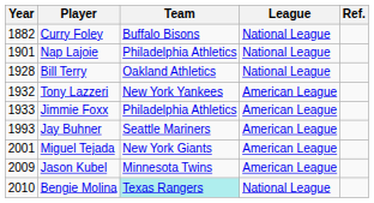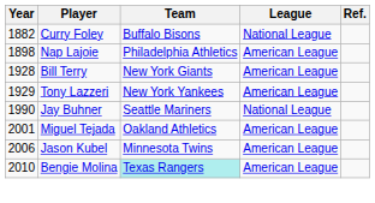 <table class="wikitable">
 <tr>
 <th>Year</th>
 <th>Player</th>
 <th>Team</th>
 <th>League</th>
 <th>Ref.</th>
 </tr>
 <tr>
 <td>1882</td>
 <td><a href='#'>Curry Foley</a></td>
 <td><a href='#'>Buffalo Bisons</a></td>
 <td><a href='#'>National League</a></td>
 <td></td>
 </tr>
 <tr>
-<td>1901</td>
+<td>1898</td>
 <td><a href='#'>Nap Lajoie</a></td>
 <td><a href='#'>Philadelphia Athletics</a></td>
-<td><a href='#'>National League</a></td>
+<td><a href='#'>American League</a></td>
 <td></td>
 </tr>
 <tr>
 <td>1928</td>
 <td><a href='#'>Bill Terry</a></td>
-<td><a href='#'>Oakland Athletics</a></td>
-<td><a href='#'>National League</a></td>
+<td><a href='#'>New York Giants</a></td>
+<td><a href='#'>American League</a></td>
 <td></td>
 </tr>
 <tr>
-<td>1932</td>
+<td>1929</td>
 <td><a href='#'>Tony Lazzeri</a></td>
 <td><a href='#'>New York Yankees</a></td>
 <td><a href='#'>American League</a></td>
 <td></td>
 </tr>
 <tr>
-<td>1933</td>
-<td><a href='#'>Jimmie Foxx</a></td>
-<td><a href='#'>Philadelphia Athletics</a></td>
-<td><a href='#'>American League</a></td>
-<td></td>
-</tr>
-<tr>
-<td>1993</td>
+<td>1990</td>
 <td><a href='#'>Jay Buhner</a></td>
 <td><a href='#'>Seattle Mariners</a></td>
-<td><a href='#'>American League</a></td>
+<td><a href='#'>National League</a></td>
 <td></td>
 </tr>
 <tr>
 <td>2001</td>
 <td><a href='#'>Miguel Tejada</a></td>
-<td><a href='#'>New York Giants</a></td>
+<td><a href='#'>Oakland Athletics</a></td>
 <td><a href='#'>American League</a></td>
 <td></td>
 </tr>
 <tr>
-<td>2009</td>
+<td>2006</td>
 <td><a href='#'>Jason Kubel</a></td>
 <td><a href='#'>Minnesota Twins</a></td>
 <td><a href='#'>American League</a></td>
 <td></td>
 </tr>
 <tr>
 <td>2010</td>
 <td><a href='#'>Bengie Molina</a></td>
 <td style="background: paleturquoise;"><a href='#'>Texas Rangers</a></td>
-<td><a href='#'>National League</a></td>
+<td><a href='#'>American League</a></td>
 <td></td>
 </tr>
 </table>
